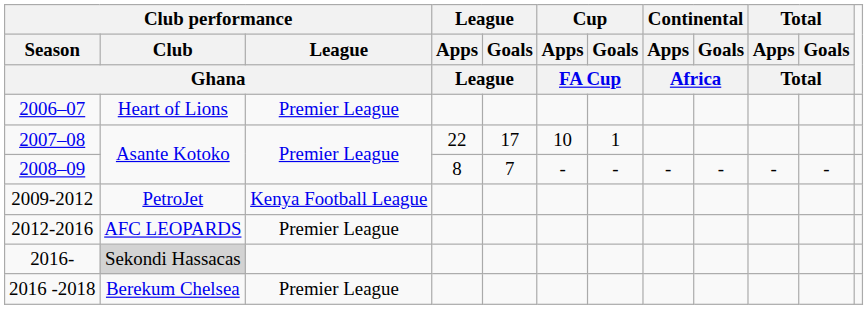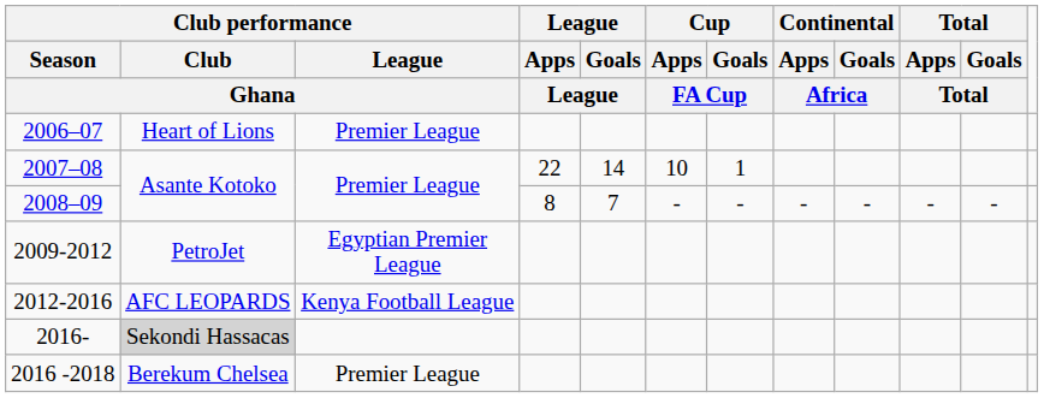 <table class="wikitable" style="text-align:center">
 <tr>
 <th colspan=3>Club performance</th>
 <th colspan=2>League</th>
 <th colspan=2>Cup</th>
 <th colspan=2>Continental</th>
 <th colspan=2>Total</th>
 </tr>
 <tr>
 <th>Season</th>
 <th>Club</th>
 <th>League</th>
 <th>Apps</th>
 <th>Goals</th>
 <th>Apps</th>
 <th>Goals</th>
 <th>Apps</th>
 <th>Goals</th>
 <th>Apps</th>
 <th>Goals</th>
 </tr>
 <tr>
 <th colspan=3>Ghana</th>
 <th colspan=2>League</th>
 <th colspan=2><a href='#'>FA Cup</a></th>
 <th colspan=2><a href='#'>Africa</a></th>
 <th colspan=2>Total</th>
 </tr>
 <tr>
 <td><a href='#'>2006–07</a></td>
 <td rowspan=1><a href='#'>Heart of Lions</a></td>
 <td rowspan=1><a href='#'>Premier League</a></td>
 <td></td>
 <td></td>
 <td></td>
 <td></td>
 <td></td>
 <td></td>
 <td></td>
 <td></td>
 <td></td>
 </tr>
 <tr>
 <td><a href='#'>2007–08</a></td>
 <td rowspan=2><a href='#'>Asante Kotoko</a></td>
 <td rowspan=2><a href='#'>Premier League</a></td>
 <td>22</td>
-<td>17</td>
+<td>14</td>
 <td>10</td>
 <td>1</td>
 <td></td>
 <td></td>
 <td></td>
 <td></td>
 <td></td>
 </tr>
 <tr>
 <td><a href='#'>2008–09</a></td>
 <td>8</td>
 <td>7</td>
 <td>-</td>
 <td>-</td>
 <td>-</td>
 <td>-</td>
 <td>-</td>
 <td>-</td>
 <td></td>
 </tr>
 <tr>
 <td>2009-2012</td>
 <td><a href='#'>PetroJet</a></td>
-<td><a href='#'>Kenya Football League</a></td>
+<td><a href='#'>Egyptian Premier</a><br><a href='#'>League</a></td>
 <td></td>
 <td></td>
 <td></td>
 <td></td>
 <td></td>
 <td></td>
 <td></td>
 <td></td>
 <td></td>
 </tr>
 <tr>
 <td>2012-2016</td>
 <td><a href='#'>AFC LEOPARDS</a></td>
-<td>Premier League</td>
+<td><a href='#'>Kenya Football League</a></td>
 <td></td>
 <td></td>
 <td></td>
 <td></td>
 <td></td>
 <td></td>
 <td></td>
 <td></td>
 <td></td>
 </tr>
 <tr>
 <td>2016-</td>
 <td style="background: lightgrey;">Sekondi Hassacas</td>
 <td></td>
 <td></td>
 <td></td>
 <td></td>
 <td></td>
 <td></td>
 <td></td>
 <td></td>
 <td></td>
 <td></td>
 </tr>
 <tr>
 <td>2016 -2018</td>
 <td><a href='#'>Berekum Chelsea</a></td>
 <td>Premier League</td>
 <td></td>
 <td></td>
 <td></td>
 <td></td>
 <td></td>
 <td></td>
 <td></td>
 <td></td>
 <td></td>
 </tr>
 </table>
